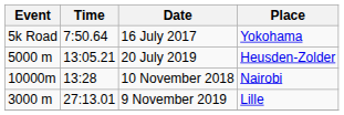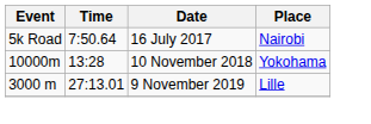 <table class="wikitable">
 <tr>
 <th>Event</th>
 <th>Time</th>
 <th>Date</th>
 <th>Place</th>
 </tr>
 <tr>
 <td>5k Road</td>
 <td>7:50.64</td>
 <td>16 July 2017</td>
-<td><a href='#'>Yokohama</a></td>
-</tr>
-<tr>
-<td>5000 m</td>
-<td>13:05.21</td>
-<td>20 July 2019</td>
-<td><a href='#'>Heusden-Zolder</a></td>
+<td><a href='#'>Nairobi</a></td>
 </tr>
 <tr>
 <td>10000m</td>
 <td>13:28</td>
 <td>10 November 2018</td>
-<td><a href='#'>Nairobi</a></td>
+<td><a href='#'>Yokohama</a></td>
 </tr>
 <tr>
 <td>3000 m</td>
 <td>27:13.01</td>
 <td>9 November 2019</td>
 <td><a href='#'>Lille</a></td>
 </tr>
 <tr>
 </tr>
 </table>
